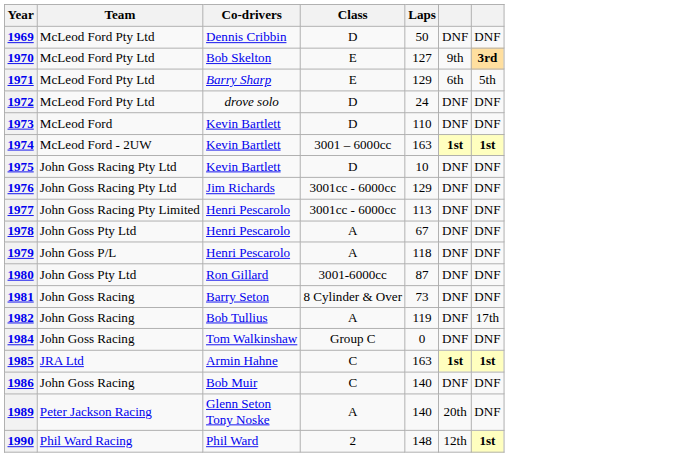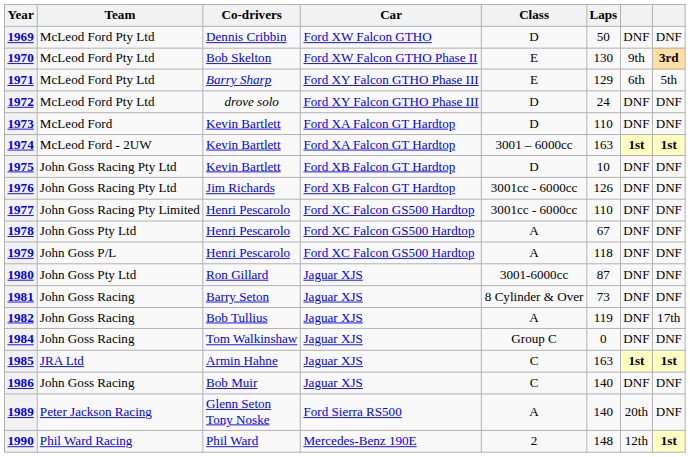 <table class="wikitable" style="text-align:center; font-size:90%">
 <tr>
 <th>Year</th>
 <th>Team</th>
 <th>Co-drivers</th>
+<th>Car</th>
 <th>Class</th>
 <th>Laps</th>
 <th></th>
 <th></th>
 </tr>
 <tr>
 <th><a href='#'>1969</a></th>
 <td align="left"> McLeod Ford Pty Ltd</td>
 <td align="left"> <a href='#'>Dennis Cribbin</a></td>
+<td align="left"><a href='#'>Ford XW Falcon GTHO</a></td>
 <td>D</td>
 <td>50</td>
 <td>DNF</td>
 <td>DNF</td>
 </tr>
 <tr>
 <th><a href='#'>1970</a></th>
 <td align="left"> McLeod Ford Pty Ltd</td>
 <td align="left"> <a href='#'>Bob Skelton</a></td>
+<td align="left"><a href='#'>Ford XW Falcon GTHO Phase II</a></td>
 <td>E</td>
-<td>127</td>
+<td>130</td>
 <td>9th</td>
 <td style="background:#ffdf9f;"><strong>3rd</strong></td>
 </tr>
 <tr>
 <th><a href='#'>1971</a></th>
 <td align="left"> McLeod Ford Pty Ltd</td>
 <td align="left"> <em><a href='#'>Barry Sharp</a></em></td>
+<td align="left"><a href='#'>Ford XY Falcon GTHO Phase III</a></td>
 <td>E</td>
 <td>129</td>
 <td>6th</td>
 <td>5th</td>
 </tr>
 <tr>
 <th><a href='#'>1972</a></th>
 <td align="left"> McLeod Ford Pty Ltd</td>
 <td><em>drove solo</em></td>
+<td align="left"><a href='#'>Ford XY Falcon GTHO Phase III</a></td>
 <td>D</td>
 <td>24</td>
 <td>DNF</td>
 <td>DNF</td>
 </tr>
 <tr>
 <th><a href='#'>1973</a></th>
 <td align="left"> McLeod Ford</td>
 <td align="left"> <a href='#'>Kevin Bartlett</a></td>
+<td align="left"><a href='#'>Ford XA Falcon GT Hardtop</a></td>
 <td>D</td>
 <td>110</td>
 <td>DNF</td>
 <td>DNF</td>
 </tr>
 <tr>
 <th><a href='#'>1974</a></th>
 <td align="left"> McLeod Ford - 2UW</td>
 <td align="left"> <a href='#'>Kevin Bartlett</a></td>
+<td align="left"><a href='#'>Ford XA Falcon GT Hardtop</a></td>
 <td>3001 – 6000cc</td>
 <td>163</td>
 <td style="background:#ffffbf;"><strong>1st</strong></td>
 <td style="background:#ffffbf;"><strong>1st</strong></td>
 </tr>
 <tr>
 <th><a href='#'>1975</a></th>
 <td align="left"> John Goss Racing Pty Ltd</td>
 <td align="left"> <a href='#'>Kevin Bartlett</a></td>
+<td align="left"><a href='#'>Ford XB Falcon GT Hardtop</a></td>
 <td>D</td>
 <td>10</td>
 <td>DNF</td>
 <td>DNF</td>
 </tr>
 <tr>
 <th><a href='#'>1976</a></th>
 <td align="left"> John Goss Racing Pty Ltd</td>
 <td align="left"> <a href='#'>Jim Richards</a></td>
+<td align="left"><a href='#'>Ford XB Falcon GT Hardtop</a></td>
 <td>3001cc - 6000cc</td>
-<td>129</td>
+<td>126</td>
 <td>DNF</td>
 <td>DNF</td>
 </tr>
 <tr>
 <th><a href='#'>1977</a></th>
 <td align="left"> John Goss Racing Pty Limited</td>
 <td align="left"> <a href='#'>Henri Pescarolo</a></td>
+<td align="left"><a href='#'>Ford XC Falcon GS500 Hardtop</a></td>
 <td>3001cc - 6000cc</td>
-<td>113</td>
+<td>110</td>
 <td>DNF</td>
 <td>DNF</td>
 </tr>
 <tr>
 <th><a href='#'>1978</a></th>
 <td align="left"> John Goss Pty Ltd</td>
 <td align="left"> <a href='#'>Henri Pescarolo</a></td>
+<td align="left"><a href='#'>Ford XC Falcon GS500 Hardtop</a></td>
 <td>A</td>
 <td>67</td>
 <td>DNF</td>
 <td>DNF</td>
 </tr>
 <tr>
 <th><a href='#'>1979</a></th>
 <td align="left"> John Goss P/L</td>
 <td align="left"> <a href='#'>Henri Pescarolo</a></td>
+<td align="left"><a href='#'>Ford XC Falcon GS500 Hardtop</a></td>
 <td>A</td>
 <td>118</td>
 <td>DNF</td>
 <td>DNF</td>
 </tr>
 <tr>
 <th><a href='#'>1980</a></th>
 <td align="left"> John Goss Pty Ltd</td>
 <td align="left"> <a href='#'>Ron Gillard</a></td>
+<td align="left"><a href='#'>Jaguar XJS</a></td>
 <td>3001-6000cc</td>
 <td>87</td>
 <td>DNF</td>
 <td>DNF</td>
 </tr>
 <tr>
 <th><a href='#'>1981</a></th>
 <td align="left"> John Goss Racing</td>
 <td align="left"> <a href='#'>Barry Seton</a></td>
+<td align="left"><a href='#'>Jaguar XJS</a></td>
 <td>8 Cylinder & Over</td>
 <td>73</td>
 <td>DNF</td>
 <td>DNF</td>
 </tr>
 <tr>
 <th><a href='#'>1982</a></th>
 <td align="left"> John Goss Racing</td>
 <td align="left"> <a href='#'>Bob Tullius</a></td>
+<td align="left"><a href='#'>Jaguar XJS</a></td>
 <td>A</td>
 <td>119</td>
 <td>DNF</td>
 <td>17th</td>
 </tr>
 <tr>
 <th><a href='#'>1984</a></th>
 <td align="left"> John Goss Racing</td>
 <td align="left"> <a href='#'>Tom Walkinshaw</a></td>
+<td align="left"><a href='#'>Jaguar XJS</a></td>
 <td>Group C</td>
 <td>0</td>
 <td>DNF</td>
 <td>DNF</td>
 </tr>
 <tr>
 <th><a href='#'>1985</a></th>
 <td align="left"> <a href='#'>JRA Ltd</a></td>
 <td align="left"> <a href='#'>Armin Hahne</a></td>
+<td align="left"><a href='#'>Jaguar XJS</a></td>
 <td>C</td>
 <td>163</td>
 <td style="background:#ffffbf;"><strong>1st</strong></td>
 <td style="background:#ffffbf;"><strong>1st</strong></td>
 </tr>
 <tr>
 <th><a href='#'>1986</a></th>
 <td align="left"> John Goss Racing</td>
 <td align="left"> <a href='#'>Bob Muir</a></td>
+<td align="left"><a href='#'>Jaguar XJS</a></td>
 <td>C</td>
 <td>140</td>
 <td>DNF</td>
 <td>DNF</td>
 </tr>
 <tr>
 <th><a href='#'>1989</a></th>
 <td align="left"> <a href='#'>Peter Jackson Racing</a></td>
 <td align="left"> <a href='#'>Glenn Seton</a><br> <a href='#'>Tony Noske</a></td>
+<td align="left"><a href='#'>Ford Sierra RS500</a></td>
 <td>A</td>
 <td>140</td>
 <td>20th</td>
 <td>DNF</td>
 </tr>
 <tr>
 <th><a href='#'>1990</a></th>
 <td align="left"> <a href='#'>Phil Ward Racing</a></td>
 <td align="left"> <a href='#'>Phil Ward</a></td>
+<td align="left"><a href='#'>Mercedes-Benz 190E</a></td>
 <td>2</td>
 <td>148</td>
 <td>12th</td>
 <td style="background:#ffffbf;"><strong>1st</strong></td>
 </tr>
 </table>
